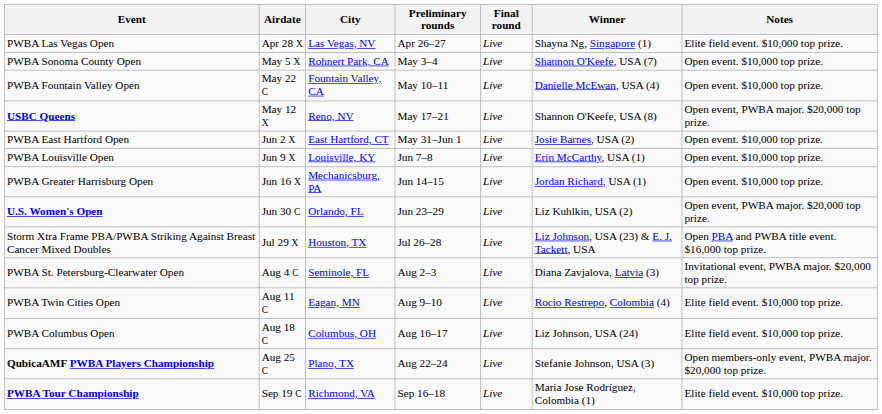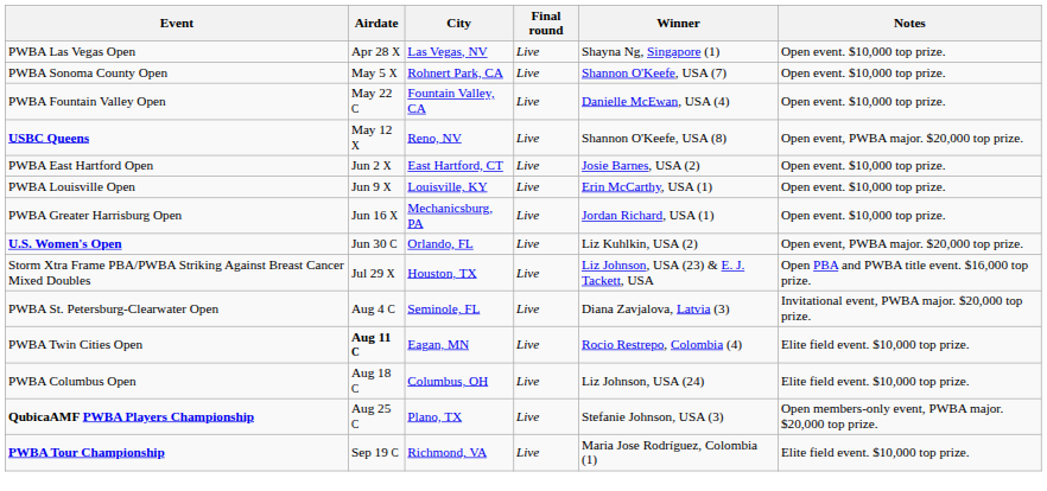 <table class="wikitable">
 <tr>
 <th>Event</th>
 <th>Airdate</th>
 <th>City</th>
-<th>Preliminary rounds</th>
 <th>Final round</th>
 <th>Winner</th>
 <th>Notes</th>
 </tr>
 <tr>
 <td>PWBA Las Vegas Open</td>
 <td>Apr 28 <small>X</small></td>
 <td><a href='#'>Las Vegas, NV</a></td>
-<td>Apr 26–27</td>
 <td><em>Live</em></td>
 <td>Shayna Ng, <a href='#'>Singapore</a> (1)</td>
-<td>Elite field event. $10,000 top prize.</td>
+<td>Open event. $10,000 top prize.</td>
 </tr>
 <tr>
 <td>PWBA Sonoma County Open</td>
 <td>May 5 <small>X</small></td>
 <td><a href='#'>Rohnert Park, CA</a></td>
-<td>May 3–4</td>
 <td><em>Live</em></td>
 <td><a href='#'>Shannon O'Keefe</a>, USA (7)</td>
 <td>Open event. $10,000 top prize.</td>
 </tr>
 <tr>
 <td>PWBA Fountain Valley Open</td>
 <td>May 22 <small>C</small></td>
 <td><a href='#'>Fountain Valley, CA</a></td>
-<td>May 10–11</td>
 <td><em>Live</em></td>
 <td><a href='#'>Danielle McEwan</a>, USA (4)</td>
 <td>Open event. $10,000 top prize.</td>
 </tr>
 <tr>
 <td><strong><a href='#'>USBC Queens</a></strong></td>
 <td>May 12 <small>X</small></td>
 <td><a href='#'>Reno, NV</a></td>
-<td>May 17–21</td>
 <td><em>Live</em></td>
 <td>Shannon O'Keefe, USA (8)</td>
 <td>Open event, PWBA major. $20,000 top prize.</td>
 </tr>
 <tr>
 <td>PWBA East Hartford Open</td>
 <td>Jun 2 <small>X</small></td>
 <td><a href='#'>East Hartford, CT</a></td>
-<td>May 31–Jun 1</td>
 <td><em>Live</em></td>
 <td><a href='#'>Josie Barnes</a>, USA (2)</td>
 <td>Open event. $10,000 top prize.</td>
 </tr>
 <tr>
 <td>PWBA Louisville Open</td>
 <td>Jun 9 <small>X</small></td>
 <td><a href='#'>Louisville, KY</a></td>
-<td>Jun 7–8</td>
 <td><em>Live</em></td>
 <td><a href='#'>Erin McCarthy</a>, USA (1)</td>
 <td>Open event. $10,000 top prize.</td>
 </tr>
 <tr>
 <td>PWBA Greater Harrisburg Open</td>
 <td>Jun 16 <small>X</small></td>
 <td><a href='#'>Mechanicsburg, PA</a></td>
-<td>Jun 14–15</td>
 <td><em>Live</em></td>
 <td><a href='#'>Jordan Richard</a>, USA (1)</td>
 <td>Open event. $10,000 top prize.</td>
 </tr>
 <tr>
 <td><strong><a href='#'>U.S. Women's Open</a></strong></td>
 <td>Jun 30 <small>C</small></td>
 <td><a href='#'>Orlando, FL</a></td>
-<td>Jun 23–29</td>
 <td><em>Live</em></td>
 <td>Liz Kuhlkin, USA (2)</td>
 <td>Open event, PWBA major. $20,000 top prize.</td>
 </tr>
 <tr>
 <td>Storm Xtra Frame PBA/PWBA Striking Against Breast Cancer Mixed Doubles</td>
 <td>Jul 29 <small>X</small></td>
 <td><a href='#'>Houston, TX</a></td>
-<td>Jul 26–28</td>
 <td><em>Live</em></td>
 <td><a href='#'>Liz Johnson</a>, USA (23) & <a href='#'>E. J. Tackett</a>, USA</td>
 <td>Open <a href='#'>PBA</a> and PWBA title event. $16,000 top prize.</td>
 </tr>
 <tr>
 <td>PWBA St. Petersburg-Clearwater Open</td>
 <td>Aug 4 <small>C</small></td>
 <td><a href='#'>Seminole, FL</a></td>
-<td>Aug 2–3</td>
 <td><em>Live</em></td>
 <td>Diana Zavjalova, <a href='#'>Latvia</a> (3)</td>
 <td>Invitational event, PWBA major. $20,000 top prize.</td>
 </tr>
 <tr>
 <td>PWBA Twin Cities Open</td>
-<td>Aug 11 <small>C</small></td>
+<td><strong>Aug 11 <small>C</small></strong></td>
 <td><a href='#'>Eagan, MN</a></td>
-<td>Aug 9–10</td>
 <td><em>Live</em></td>
 <td><a href='#'>Rocio Restrepo</a>, <a href='#'>Colombia</a> (4)</td>
 <td>Elite field event. $10,000 top prize.</td>
 </tr>
 <tr>
 <td>PWBA Columbus Open</td>
 <td>Aug 18 <small>C</small></td>
 <td><a href='#'>Columbus, OH</a></td>
-<td>Aug 16–17</td>
 <td><em>Live</em></td>
 <td>Liz Johnson, USA (24)</td>
 <td>Elite field event. $10,000 top prize.</td>
 </tr>
 <tr>
 <td><strong>QubicaAMF <a href='#'>PWBA Players Championship</a></strong></td>
 <td>Aug 25 <small> C</small></td>
 <td><a href='#'>Plano, TX</a></td>
-<td>Aug 22–24</td>
 <td><em>Live</em></td>
 <td>Stefanie Johnson, USA (3)</td>
 <td>Open members-only event, PWBA major. $20,000 top prize.</td>
 </tr>
 <tr>
 <td><strong><a href='#'>PWBA Tour Championship</a></strong></td>
 <td>Sep 19 <small>C</small></td>
 <td><a href='#'>Richmond, VA</a></td>
-<td>Sep 16–18</td>
 <td><em>Live</em></td>
 <td>Maria Jose Rodríguez, Colombia (1)</td>
 <td>Elite field event. $10,000 top prize.</td>
 </tr>
 </table>
